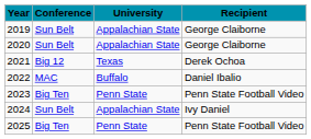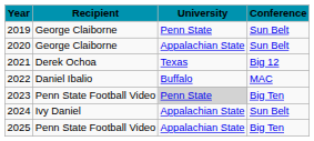 <table class="wikitable sortable" style="font-size:90%;">
 <tr>
 <th style="background:#0093AF;"><span>Year </span></th>
+<th style="background:#0093AF;"><span>Recipient</span></th>
+<th style="background:#0093AF;"><span>University</span></th>
 <th style="background:#0093AF;"><span>Conference</span></th>
-<th style="background:#0093AF;"><span>University</span></th>
-<th style="background:#0093AF;"><span>Recipient</span></th>
 </tr>
 <tr>
 <td>2019</td>
+<td>George Claiborne</td>
+<td><a href='#'>Penn State</a></td>
 <td><a href='#'>Sun Belt</a></td>
-<td><a href='#'>Appalachian State</a></td>
-<td>George Claiborne</td>
 </tr>
 <tr>
 <td>2020</td>
+<td>George Claiborne</td>
+<td><a href='#'>Appalachian State</a></td>
 <td><a href='#'>Sun Belt</a></td>
-<td><a href='#'>Appalachian State</a></td>
-<td>George Claiborne</td>
 </tr>
 <tr>
 <td>2021</td>
+<td>Derek Ochoa</td>
+<td><a href='#'>Texas</a></td>
 <td><a href='#'>Big 12</a></td>
-<td><a href='#'>Texas</a></td>
-<td>Derek Ochoa</td>
 </tr>
 <tr>
 <td>2022</td>
+<td>Daniel Ibalio</td>
+<td><a href='#'>Buffalo</a></td>
 <td><a href='#'>MAC</a></td>
-<td><a href='#'>Buffalo</a></td>
-<td>Daniel Ibalio</td>
 </tr>
 <tr>
 <td>2023</td>
+<td>Penn State Football Video</td>
+<td style="background: lightgrey;"><a href='#'>Penn State</a></td>
 <td><a href='#'>Big Ten</a></td>
-<td><a href='#'>Penn State</a></td>
-<td>Penn State Football Video</td>
 </tr>
 <tr>
 <td>2024</td>
+<td>Ivy Daniel</td>
+<td><a href='#'>Appalachian State</a></td>
 <td><a href='#'>Sun Belt</a></td>
-<td><a href='#'>Appalachian State</a></td>
-<td>Ivy Daniel</td>
 </tr>
 <tr>
 <td>2025</td>
+<td>Penn State Football Video</td>
+<td><a href='#'>Appalachian State</a></td>
 <td><a href='#'>Big Ten</a></td>
-<td><a href='#'>Penn State</a></td>
-<td>Penn State Football Video</td>
 </tr>
 </table>
